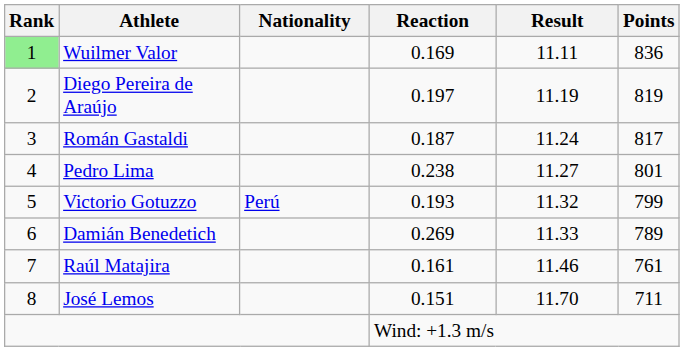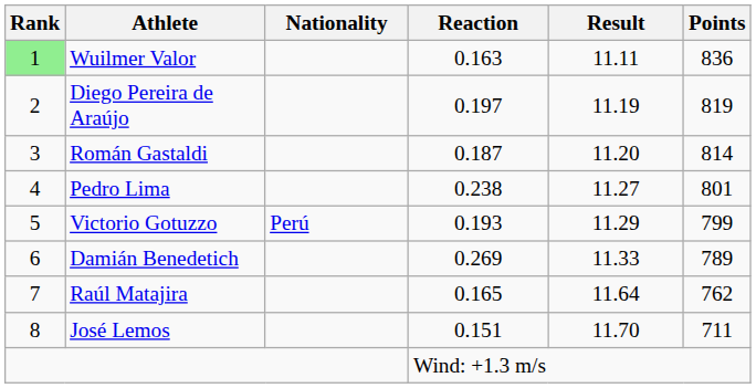 <table class="wikitable"  style="width:35em; font-size:95%; text-align:center;">
 <tr>
 <th>Rank</th>
 <th style="width:150px;">Athlete</th>
 <th width=100>Nationality</th>
 <th width=100>Reaction</th>
 <th width=100>Result</th>
 <th>Points</th>
 </tr>
 <tr>
 <td style="background: lightgreen;">1</td>
 <td align=left><a href='#'>Wuilmer Valor</a></td>
 <td align=left></td>
-<td>0.169</td>
+<td>0.163</td>
 <td>11.11</td>
 <td>836</td>
 </tr>
 <tr>
 <td>2</td>
 <td align=left><a href='#'>Diego Pereira de Araújo</a></td>
 <td align=left></td>
 <td>0.197</td>
 <td>11.19</td>
 <td>819</td>
 </tr>
 <tr>
 <td>3</td>
 <td align=left><a href='#'>Román Gastaldi</a></td>
 <td align=left></td>
 <td>0.187</td>
-<td>11.24</td>
-<td>817</td>
+<td>11.20</td>
+<td>814</td>
 </tr>
 <tr>
 <td>4</td>
 <td align=left><a href='#'>Pedro Lima</a></td>
 <td align=left></td>
 <td>0.238</td>
 <td>11.27</td>
 <td>801</td>
 </tr>
 <tr>
 <td>5</td>
 <td align=left><a href='#'>Victorio Gotuzzo</a></td>
 <td align=left> <a href='#'>Perú</a></td>
 <td>0.193</td>
-<td>11.32</td>
+<td>11.29</td>
 <td>799</td>
 </tr>
 <tr>
 <td>6</td>
 <td align=left><a href='#'>Damián Benedetich</a></td>
 <td align=left></td>
 <td>0.269</td>
 <td>11.33</td>
 <td>789</td>
 </tr>
 <tr>
 <td>7</td>
 <td align=left><a href='#'>Raúl Matajira</a></td>
 <td align=left></td>
-<td>0.161</td>
-<td>11.46</td>
-<td>761</td>
+<td>0.165</td>
+<td>11.64</td>
+<td>762</td>
 </tr>
 <tr>
 <td>8</td>
 <td align=left><a href='#'>José Lemos</a></td>
 <td align=left></td>
 <td>0.151</td>
 <td>11.70</td>
 <td>711</td>
 </tr>
 <tr class="sortbottom">
 <td colspan=3></td>
 <td colspan="3" style="text-align:left;">Wind: +1.3 m/s</td>
 </tr>
 </table>
